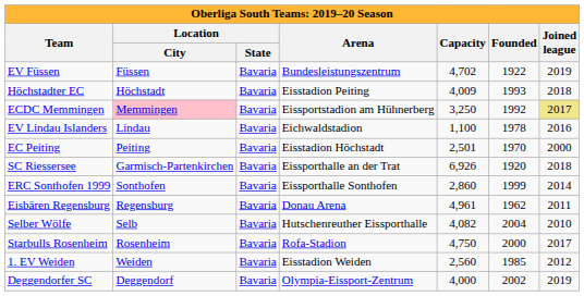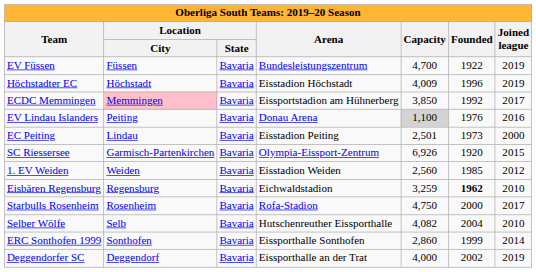 <table class="wikitable sortable">
 <tr>
 <th style="background:#feb634;" colspan="7"><span>Oberliga South Teams: 2019–20 Season</span></th>
 </tr>
 <tr>
 <th rowspan=2>Team</th>
 <th colspan=2>Location</th>
 <th rowspan=2>Arena</th>
 <th rowspan=2>Capacity</th>
 <th rowspan=2>Founded</th>
 <th rowspan=2>Joined <br> league</th>
 </tr>
 <tr>
 <th>City</th>
 <th>State</th>
 </tr>
 <tr>
 <td><a href='#'>EV Füssen</a></td>
 <td><a href='#'>Füssen</a></td>
 <td> <a href='#'>Bavaria</a></td>
 <td><a href='#'>Bundesleistungszentrum</a></td>
-<td align=center>4,702</td>
+<td align=center>4,700</td>
 <td align=center>1922</td>
 <td align=center>2019</td>
 </tr>
 <tr>
 <td><a href='#'>Höchstadter EC</a></td>
 <td><a href='#'>Höchstadt</a></td>
 <td> <a href='#'>Bavaria</a></td>
-<td>Eisstadion Peiting</td>
+<td>Eisstadion Höchstadt</td>
 <td align=center>4,009</td>
-<td align=center>1993</td>
-<td align=center>2018</td>
+<td align=center>1996</td>
+<td align=center>2019</td>
 </tr>
 <tr>
 <td><a href='#'>ECDC Memmingen</a></td>
 <td style="background: pink;"><a href='#'>Memmingen</a></td>
 <td> <a href='#'>Bavaria</a></td>
 <td>Eissportstadion am Hühnerberg</td>
-<td align=center>3,250</td>
+<td align=center>3,850</td>
 <td align=center>1992</td>
-<td align=center style="background: khaki;">2017</td>
+<td align=center>2017</td>
 </tr>
 <tr>
 <td><a href='#'>EV Lindau Islanders</a></td>
-<td><a href='#'>Lindau</a></td>
+<td><a href='#'>Peiting</a></td>
 <td> <a href='#'>Bavaria</a></td>
-<td>Eichwaldstadion</td>
-<td align=center>1,100</td>
-<td align=center>1978</td>
+<td><a href='#'>Donau Arena</a></td>
+<td align=center style="background: lightgrey;">1,100</td>
+<td align=center>1976</td>
 <td align=center>2016</td>
 </tr>
 <tr>
 <td><a href='#'>EC Peiting</a></td>
-<td><a href='#'>Peiting</a></td>
+<td><a href='#'>Lindau</a></td>
 <td> <a href='#'>Bavaria</a></td>
-<td>Eisstadion Höchstadt</td>
+<td>Eisstadion Peiting</td>
 <td align=center>2,501</td>
-<td align=center>1970</td>
+<td align=center>1973</td>
 <td align=center>2000</td>
 </tr>
 <tr>
 <td><a href='#'>SC Riessersee</a></td>
 <td><a href='#'>Garmisch-Partenkirchen</a></td>
 <td> <a href='#'>Bavaria</a></td>
-<td>Eissporthalle an der Trat</td>
+<td><a href='#'>Olympia-Eissport-Zentrum</a></td>
 <td align=center>6,926</td>
 <td align=center>1920</td>
-<td align=center>2018</td>
+<td align=center>2015</td>
 </tr>
 <tr>
-<td><a href='#'>ERC Sonthofen 1999</a></td>
-<td><a href='#'>Sonthofen</a></td>
+<td><a href='#'>1. EV Weiden</a></td>
+<td><a href='#'>Weiden</a></td>
 <td> <a href='#'>Bavaria</a></td>
-<td>Eissporthalle Sonthofen</td>
-<td align=center>2,860</td>
-<td align=center>1999</td>
-<td align=center>2014</td>
+<td>Eisstadion Weiden</td>
+<td align=center>2,560</td>
+<td align=center>1985</td>
+<td align=center>2012</td>
 </tr>
 <tr>
 <td><a href='#'>Eisbären Regensburg</a></td>
 <td><a href='#'>Regensburg</a></td>
 <td> <a href='#'>Bavaria</a></td>
-<td><a href='#'>Donau Arena</a></td>
-<td align=center>4,961</td>
-<td align=center>1962</td>
-<td align=center>2011</td>
-</tr>
-<tr>
-<td><a href='#'>Selber Wölfe</a></td>
-<td><a href='#'>Selb</a></td>
-<td> <a href='#'>Bavaria</a></td>
-<td>Hutschenreuther Eissporthalle</td>
-<td align=center>4,082</td>
-<td align=center>2004</td>
+<td>Eichwaldstadion</td>
+<td align=center>3,259</td>
+<td align=center><strong>1962</strong></td>
 <td align=center>2010</td>
 </tr>
 <tr>
 <td><a href='#'>Starbulls Rosenheim</a></td>
 <td><a href='#'>Rosenheim</a></td>
 <td> <a href='#'>Bavaria</a></td>
 <td><a href='#'>Rofa-Stadion</a></td>
 <td align="center">4,750</td>
 <td align=center>2000</td>
 <td align=center>2017</td>
 </tr>
 <tr>
-<td><a href='#'>1. EV Weiden</a></td>
-<td><a href='#'>Weiden</a></td>
+<td><a href='#'>Selber Wölfe</a></td>
+<td><a href='#'>Selb</a></td>
 <td> <a href='#'>Bavaria</a></td>
-<td>Eisstadion Weiden</td>
-<td align=center>2,560</td>
-<td align=center>1985</td>
-<td align=center>2012</td>
+<td>Hutschenreuther Eissporthalle</td>
+<td align=center>4,082</td>
+<td align=center>2004</td>
+<td align=center>2010</td>
+</tr>
+<tr>
+<td><a href='#'>ERC Sonthofen 1999</a></td>
+<td><a href='#'>Sonthofen</a></td>
+<td> <a href='#'>Bavaria</a></td>
+<td>Eissporthalle Sonthofen</td>
+<td align=center>2,860</td>
+<td align=center>1999</td>
+<td align=center>2014</td>
 </tr>
 <tr>
 <td><a href='#'>Deggendorfer SC</a></td>
 <td><a href='#'>Deggendorf</a></td>
 <td> <a href='#'>Bavaria</a></td>
-<td><a href='#'>Olympia-Eissport-Zentrum</a></td>
+<td>Eissporthalle an der Trat</td>
 <td align=center>4,000</td>
 <td align=center>2002</td>
 <td align=center>2019</td>
 </tr>
 </table>
